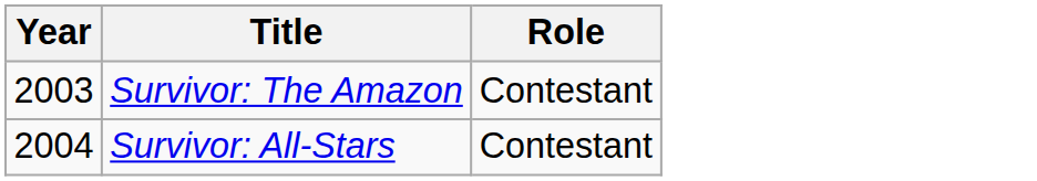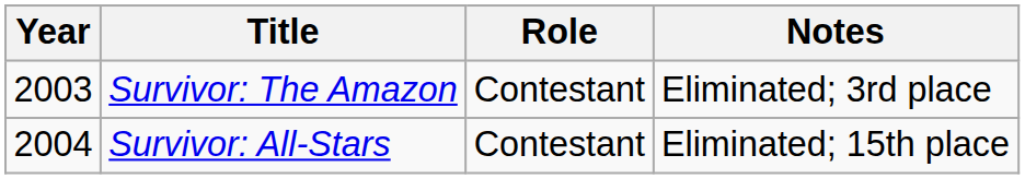 <table class="wikitable">
 <tr>
 <th>Year</th>
 <th>Title</th>
 <th>Role</th>
+<th>Notes</th>
 </tr>
 <tr>
 <td>2003</td>
 <td><em><a href='#'>Survivor: The Amazon</a></em></td>
 <td>Contestant</td>
+<td>Eliminated; 3rd place</td>
 </tr>
 <tr>
 <td>2004</td>
 <td><em><a href='#'>Survivor: All-Stars</a></em></td>
 <td>Contestant</td>
+<td>Eliminated; 15th place</td>
 </tr>
 </table>
